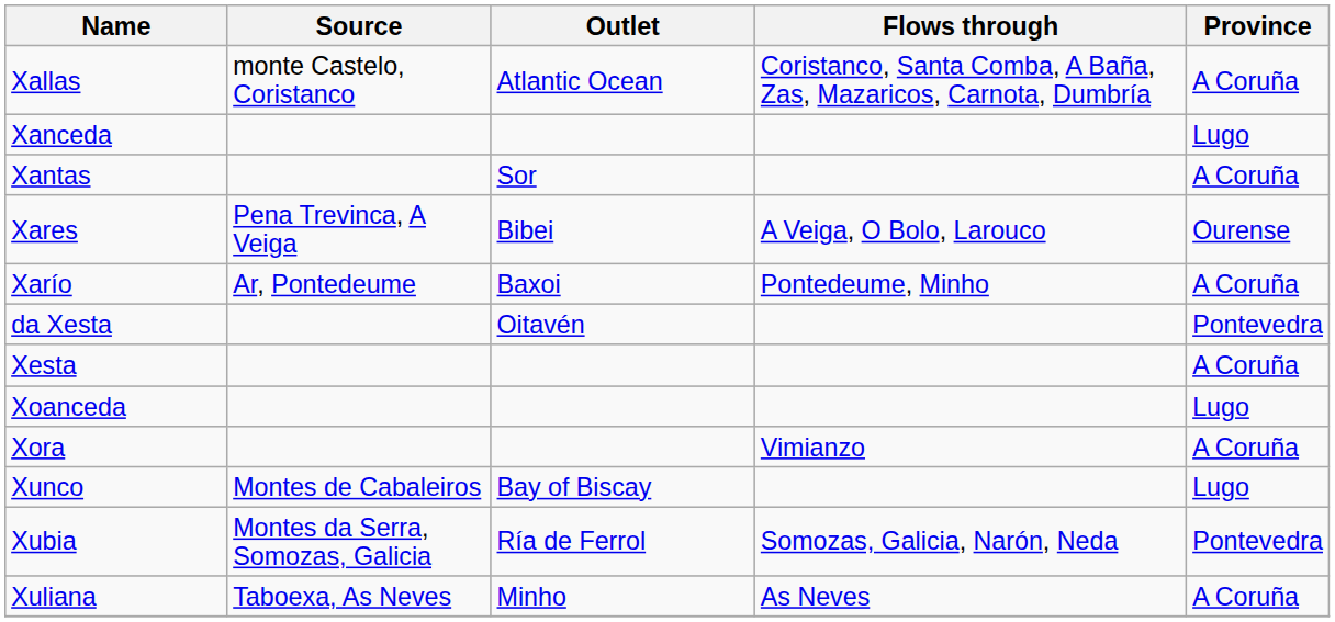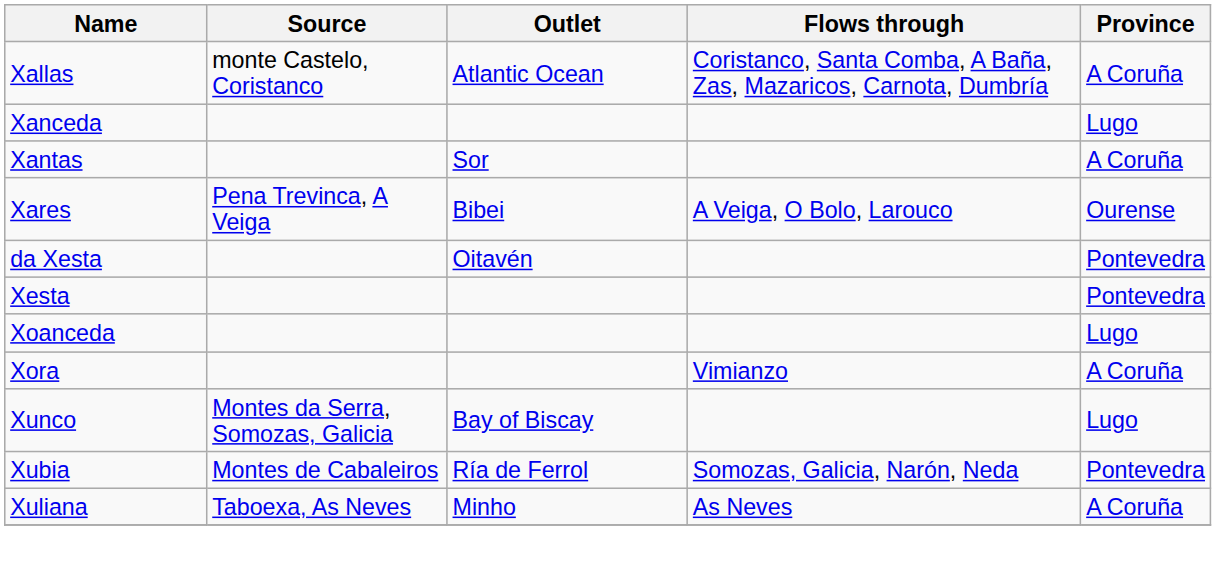 <table class="wikitable sortable" style="font-size:95%;">
 <tr>
 <th width="125">Name</th>
 <th width="150">Source</th>
 <th width="150">Outlet</th>
 <th width="250">Flows through</th>
 <th width="75">Province</th>
 </tr>
 <tr>
 <td><a href='#'>Xallas</a></td>
 <td>monte Castelo, <a href='#'>Coristanco</a></td>
 <td><a href='#'>Atlantic Ocean</a></td>
 <td><a href='#'>Coristanco</a>, <a href='#'>Santa Comba</a>, <a href='#'>A Baña</a>, <a href='#'>Zas</a>, <a href='#'>Mazaricos</a>, <a href='#'>Carnota</a>, <a href='#'>Dumbría</a></td>
 <td><a href='#'>A Coruña</a></td>
 </tr>
 <tr>
 <td><a href='#'>Xanceda</a></td>
 <td></td>
 <td></td>
 <td></td>
 <td><a href='#'>Lugo</a></td>
 </tr>
 <tr>
 <td><a href='#'>Xantas</a></td>
 <td></td>
 <td><a href='#'>Sor</a></td>
 <td></td>
 <td><a href='#'>A Coruña</a></td>
 </tr>
 <tr>
 <td><a href='#'>Xares</a></td>
 <td><a href='#'>Pena Trevinca</a>, <a href='#'>A Veiga</a></td>
 <td><a href='#'>Bibei</a></td>
 <td><a href='#'>A Veiga</a>, <a href='#'>O Bolo</a>, <a href='#'>Larouco</a></td>
 <td><a href='#'>Ourense</a></td>
 </tr>
 <tr>
-<td><a href='#'>Xarío</a></td>
-<td><a href='#'>Ar</a>, <a href='#'>Pontedeume</a></td>
-<td><a href='#'>Baxoi</a></td>
-<td><a href='#'>Pontedeume</a>, <a href='#'>Minho</a></td>
-<td><a href='#'>A Coruña</a></td>
-</tr>
-<tr>
 <td><a href='#'>da Xesta</a></td>
 <td></td>
 <td><a href='#'>Oitavén</a></td>
 <td></td>
 <td><a href='#'>Pontevedra</a></td>
 </tr>
 <tr>
 <td><a href='#'>Xesta</a></td>
 <td></td>
 <td></td>
 <td></td>
-<td><a href='#'>A Coruña</a></td>
+<td><a href='#'>Pontevedra</a></td>
 </tr>
 <tr>
 <td><a href='#'>Xoanceda</a></td>
 <td></td>
 <td></td>
 <td></td>
 <td><a href='#'>Lugo</a></td>
 </tr>
 <tr>
 <td><a href='#'>Xora</a></td>
 <td></td>
 <td></td>
 <td><a href='#'>Vimianzo</a></td>
 <td><a href='#'>A Coruña</a></td>
 </tr>
 <tr>
 <td><a href='#'>Xunco</a></td>
-<td><a href='#'>Montes de Cabaleiros</a></td>
+<td><a href='#'>Montes da Serra</a>, <a href='#'>Somozas, Galicia</a></td>
 <td><a href='#'>Bay of Biscay</a></td>
 <td></td>
 <td><a href='#'>Lugo</a></td>
 </tr>
 <tr>
 <td><a href='#'>Xubia</a></td>
-<td><a href='#'>Montes da Serra</a>, <a href='#'>Somozas, Galicia</a></td>
+<td><a href='#'>Montes de Cabaleiros</a></td>
 <td><a href='#'>Ría de Ferrol</a></td>
 <td><a href='#'>Somozas, Galicia</a>, <a href='#'>Narón</a>, <a href='#'>Neda</a></td>
 <td><a href='#'>Pontevedra</a></td>
 </tr>
 <tr>
 <td><a href='#'>Xuliana</a></td>
 <td><a href='#'>Taboexa, As Neves</a></td>
 <td><a href='#'>Minho</a></td>
 <td><a href='#'>As Neves</a></td>
 <td><a href='#'>A Coruña</a></td>
 </tr>
 <tr>
 </tr>
 </table>
